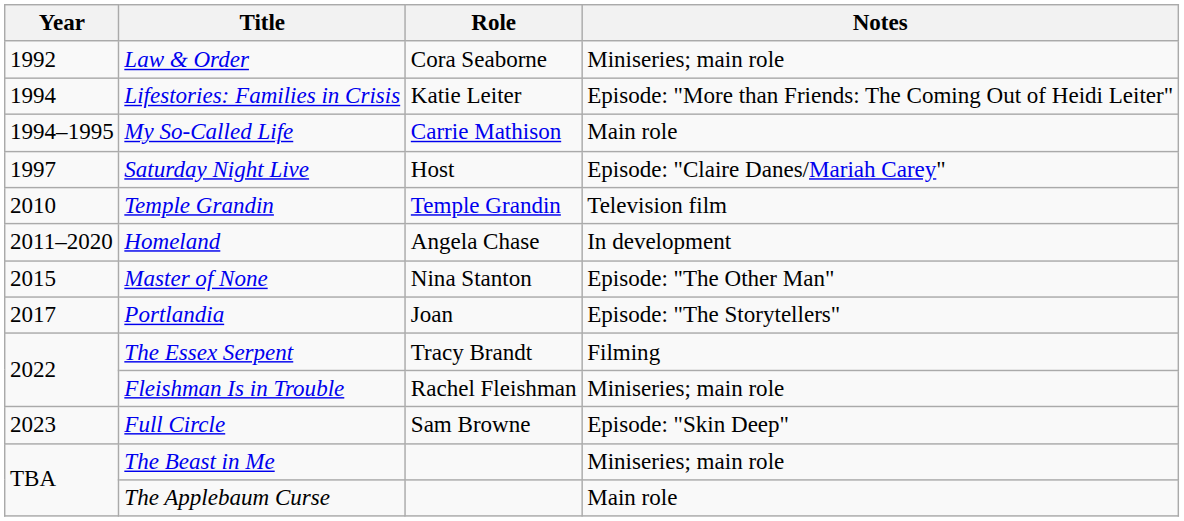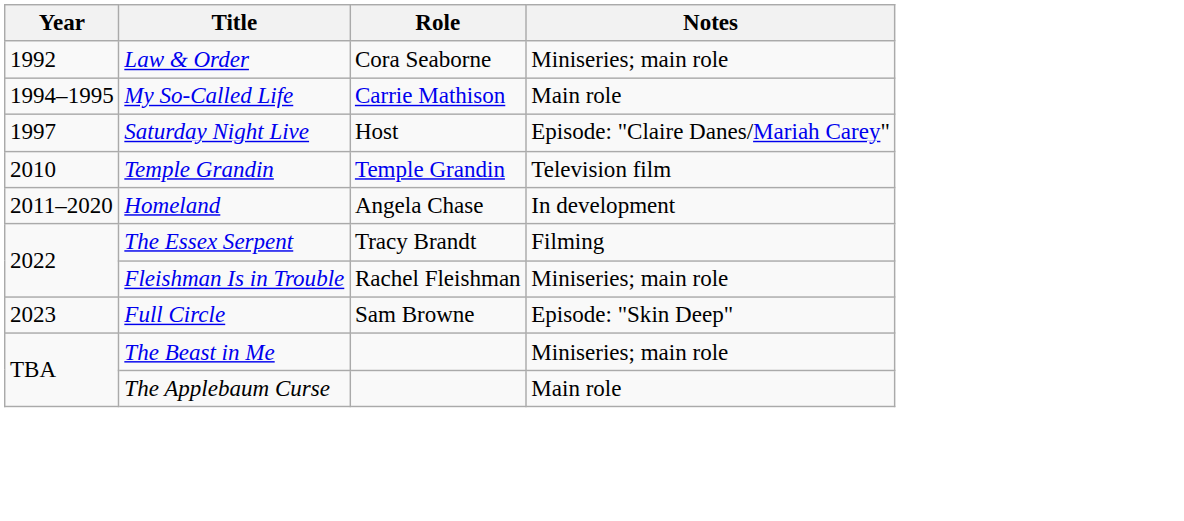 <table class="wikitable sortable">
 <tr>
 <th>Year</th>
 <th>Title</th>
 <th>Role</th>
 <th class="unsortable">Notes</th>
 </tr>
 <tr>
 <td>1992</td>
 <td><em><a href='#'>Law & Order</a></em></td>
 <td>Cora Seaborne</td>
 <td>Miniseries; main role</td>
-</tr>
-<tr>
-<td>1994</td>
-<td><em><a href='#'>Lifestories: Families in Crisis</a></em></td>
-<td>Katie Leiter</td>
-<td>Episode: "More than Friends: The Coming Out of Heidi Leiter"</td>
 </tr>
 <tr>
 <td>1994–1995</td>
 <td><em><a href='#'>My So-Called Life</a></em></td>
 <td><a href='#'>Carrie Mathison</a></td>
 <td>Main role</td>
 </tr>
 <tr>
 <td>1997</td>
 <td><em><a href='#'>Saturday Night Live</a></em></td>
 <td>Host</td>
 <td>Episode: "Claire Danes/<a href='#'>Mariah Carey</a>"</td>
 </tr>
 <tr>
 <td>2010</td>
 <td><em><a href='#'>Temple Grandin</a></em></td>
 <td><a href='#'>Temple Grandin</a></td>
 <td>Television film</td>
 </tr>
 <tr>
 <td>2011–2020</td>
 <td><em><a href='#'>Homeland</a></em></td>
 <td>Angela Chase</td>
 <td>In development</td>
-</tr>
-<tr>
-<td>2015</td>
-<td><em><a href='#'>Master of None</a></em></td>
-<td>Nina Stanton</td>
-<td>Episode: "The Other Man"</td>
-</tr>
-<tr>
-<td>2017</td>
-<td><em><a href='#'>Portlandia</a></em></td>
-<td>Joan</td>
-<td>Episode: "The Storytellers"</td>
 </tr>
 <tr>
 <td rowspan="2">2022</td>
 <td><em><a href='#'>The Essex Serpent</a></em></td>
 <td>Tracy Brandt</td>
 <td>Filming</td>
 </tr>
 <tr>
 <td><em><a href='#'>Fleishman Is in Trouble</a></em></td>
 <td>Rachel Fleishman</td>
 <td>Miniseries; main role</td>
 </tr>
 <tr>
 <td>2023</td>
 <td><em><a href='#'>Full Circle</a></em></td>
 <td>Sam Browne</td>
 <td>Episode: "Skin Deep"</td>
 </tr>
 <tr>
 <td rowspan="2">TBA</td>
 <td><em><a href='#'> The Beast in Me</a></em></td>
 <td></td>
 <td>Miniseries; main role</td>
 </tr>
 <tr>
 <td><em>The Applebaum Curse</em></td>
 <td></td>
 <td>Main role</td>
 </tr>
 </table>
